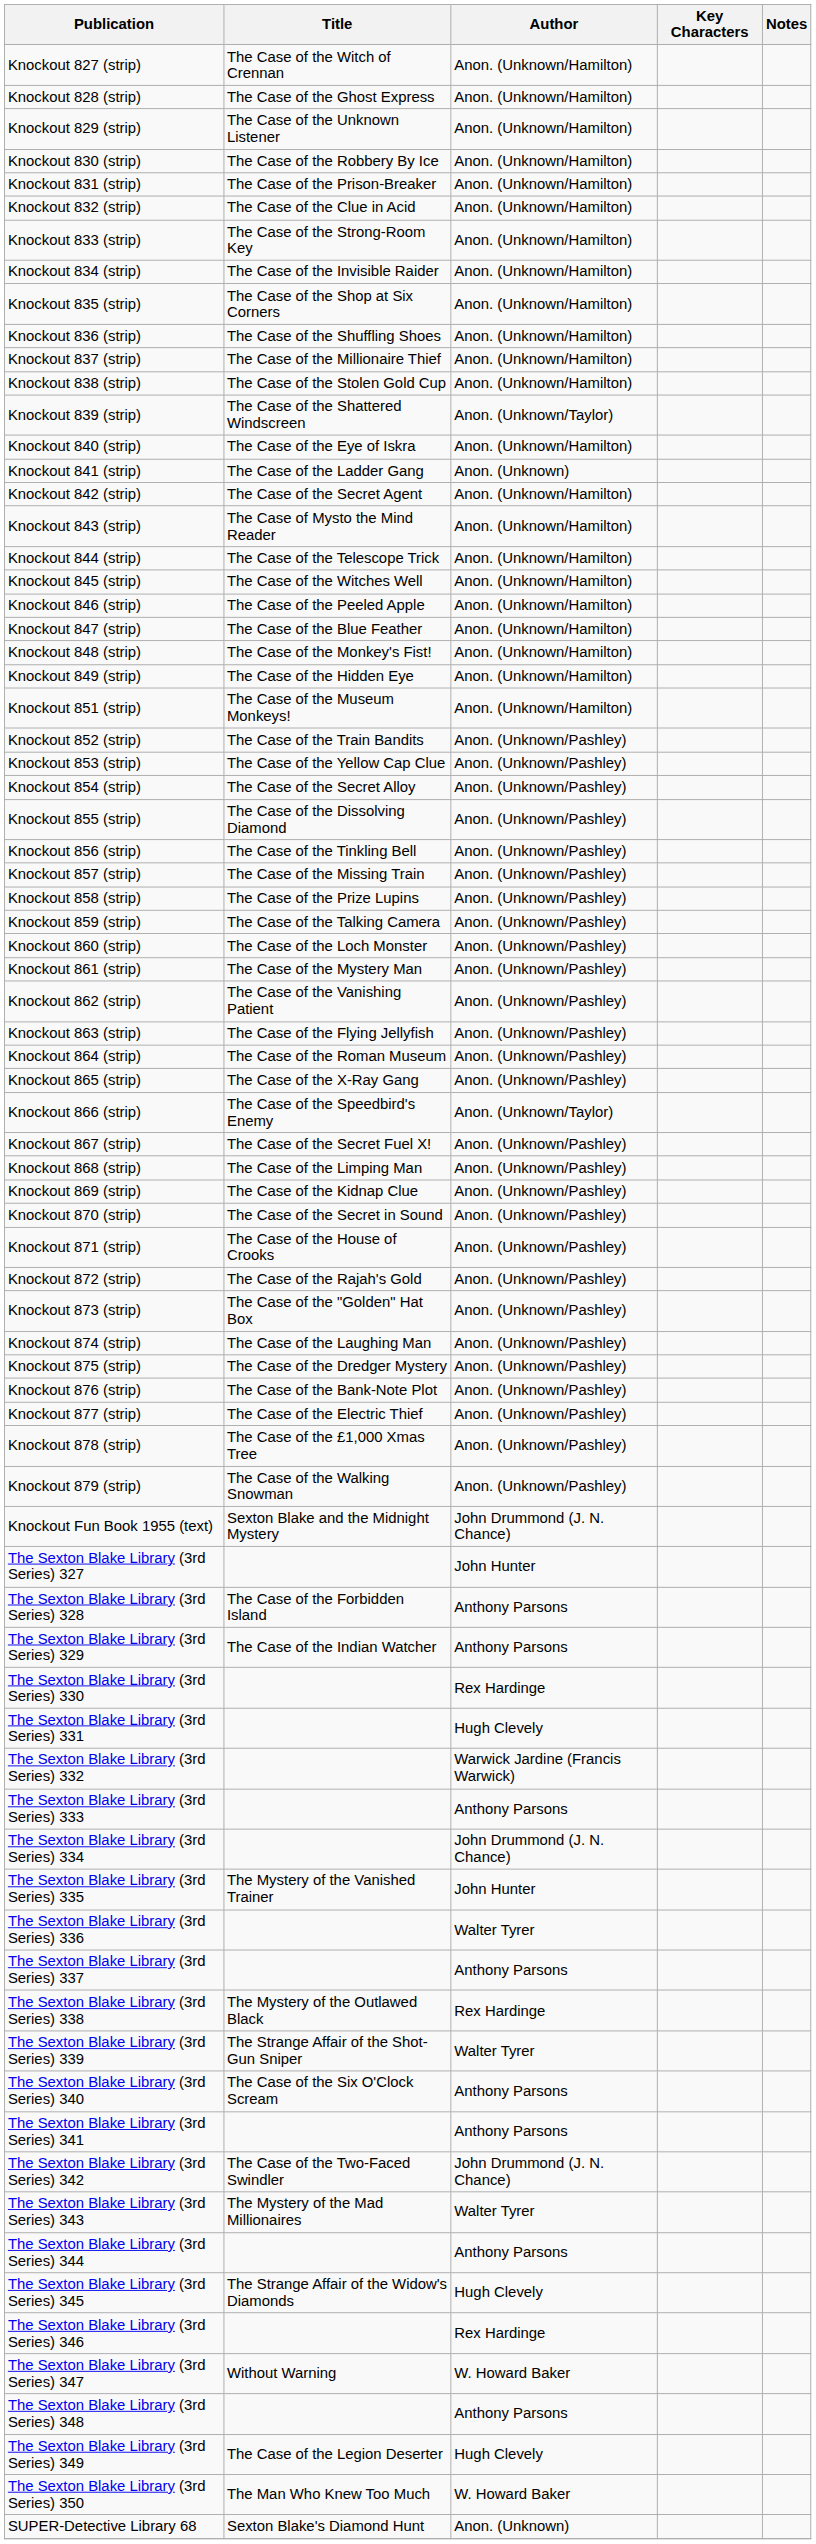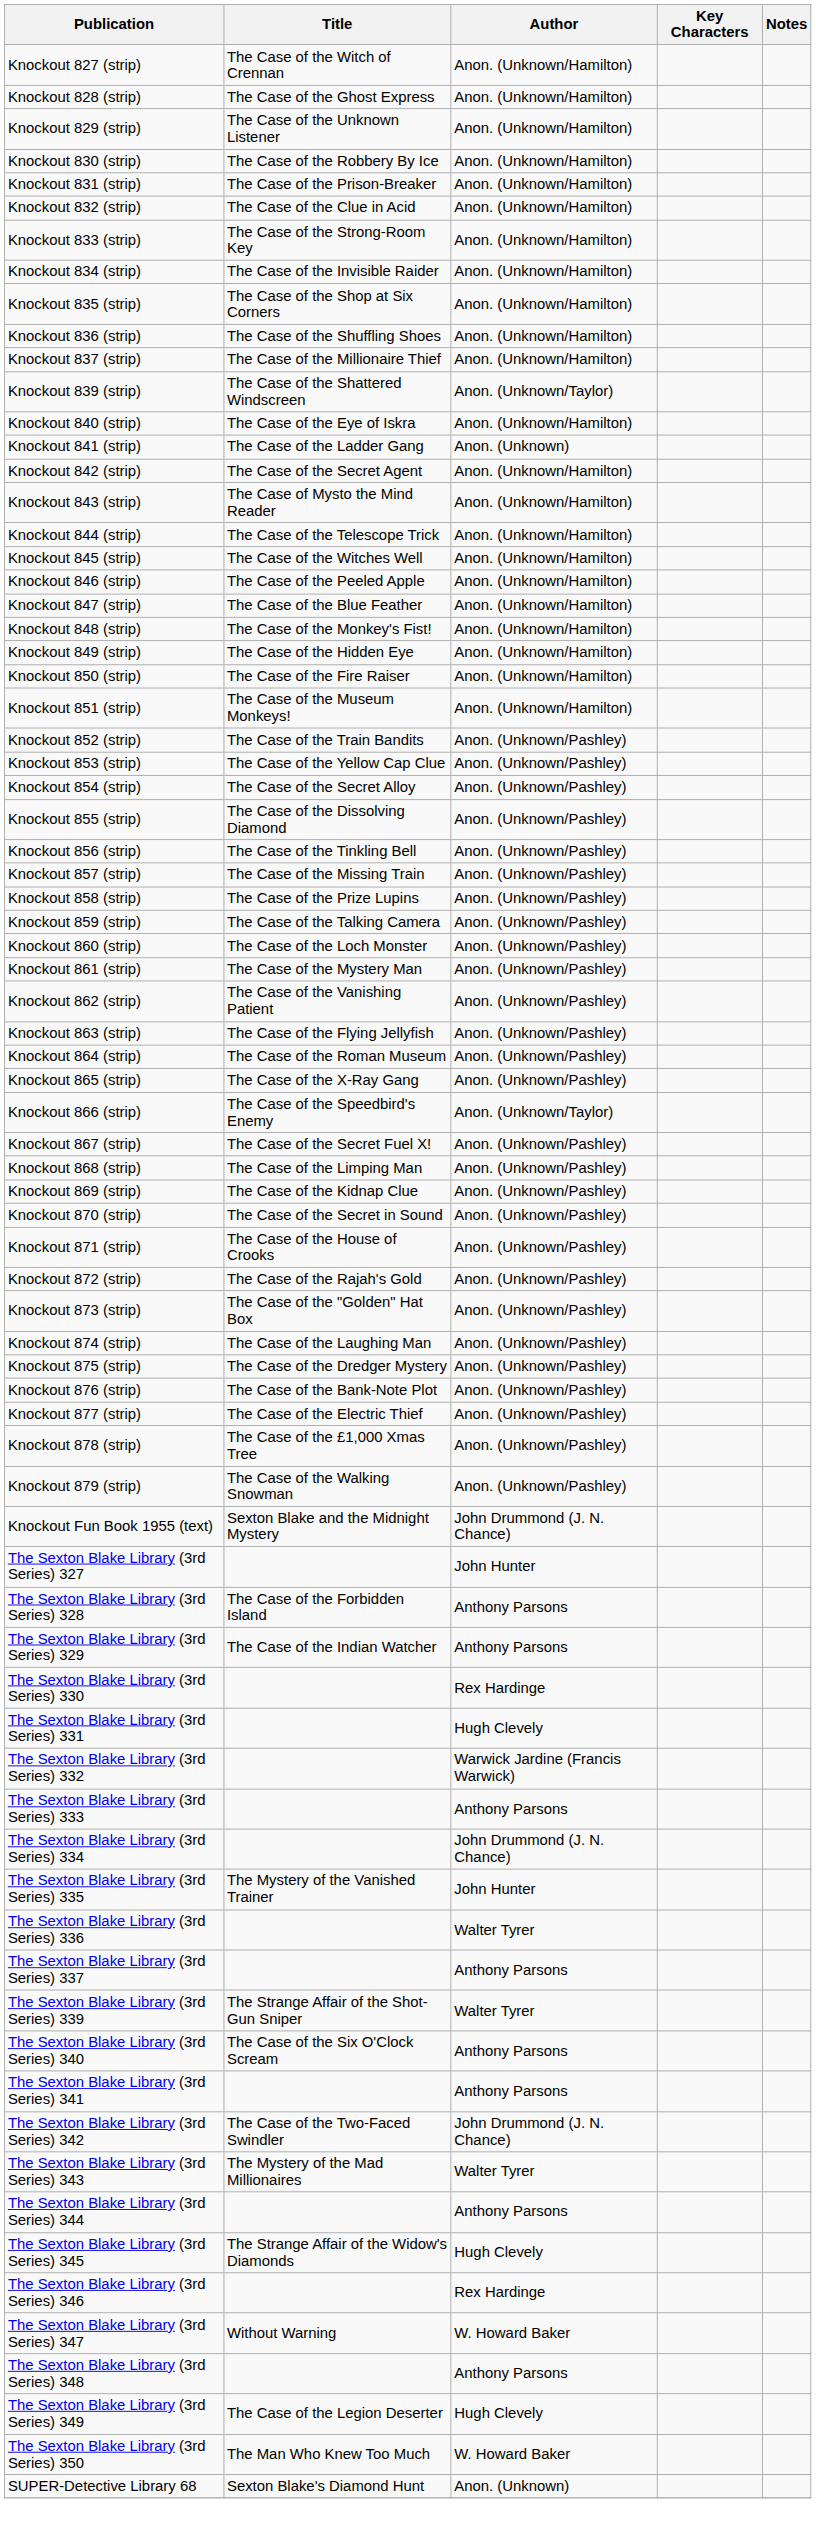 <table class="wikitable">
 <tr>
 <th>Publication</th>
 <th>Title</th>
 <th>Author</th>
 <th>Key Characters</th>
 <th>Notes</th>
 </tr>
 <tr>
 <td>Knockout 827 (strip)</td>
 <td>The Case of the Witch of Crennan</td>
 <td>Anon. (Unknown/Hamilton)</td>
 <td></td>
 <td></td>
 </tr>
 <tr>
 <td>Knockout 828 (strip)</td>
 <td>The Case of the Ghost Express</td>
 <td>Anon. (Unknown/Hamilton)</td>
 <td></td>
 <td></td>
 </tr>
 <tr>
 <td>Knockout 829 (strip)</td>
 <td>The Case of the Unknown Listener</td>
 <td>Anon. (Unknown/Hamilton)</td>
 <td></td>
 <td></td>
 </tr>
 <tr>
 <td>Knockout 830 (strip)</td>
 <td>The Case of the Robbery By Ice</td>
 <td>Anon. (Unknown/Hamilton)</td>
 <td></td>
 <td></td>
 </tr>
 <tr>
 <td>Knockout 831 (strip)</td>
 <td>The Case of the Prison-Breaker</td>
 <td>Anon. (Unknown/Hamilton)</td>
 <td></td>
 <td></td>
 </tr>
 <tr>
 <td>Knockout 832 (strip)</td>
 <td>The Case of the Clue in Acid</td>
 <td>Anon. (Unknown/Hamilton)</td>
 <td></td>
 <td></td>
 </tr>
 <tr>
 <td>Knockout 833 (strip)</td>
 <td>The Case of the Strong-Room Key</td>
 <td>Anon. (Unknown/Hamilton)</td>
 <td></td>
 <td></td>
 </tr>
 <tr>
 <td>Knockout 834 (strip)</td>
 <td>The Case of the Invisible Raider</td>
 <td>Anon. (Unknown/Hamilton)</td>
 <td></td>
 <td></td>
 </tr>
 <tr>
 <td>Knockout 835 (strip)</td>
 <td>The Case of the Shop at Six Corners</td>
 <td>Anon. (Unknown/Hamilton)</td>
 <td></td>
 <td></td>
 </tr>
 <tr>
 <td>Knockout 836 (strip)</td>
 <td>The Case of the Shuffling Shoes</td>
 <td>Anon. (Unknown/Hamilton)</td>
 <td></td>
 <td></td>
 </tr>
 <tr>
 <td>Knockout 837 (strip)</td>
 <td>The Case of the Millionaire Thief</td>
 <td>Anon. (Unknown/Hamilton)</td>
 <td></td>
 <td></td>
 </tr>
 <tr>
-<td>Knockout 838 (strip)</td>
-<td>The Case of the Stolen Gold Cup</td>
-<td>Anon. (Unknown/Hamilton)</td>
-<td></td>
-<td></td>
-</tr>
-<tr>
 <td>Knockout 839 (strip)</td>
 <td>The Case of the Shattered Windscreen</td>
 <td>Anon. (Unknown/Taylor)</td>
 <td></td>
 <td></td>
 </tr>
 <tr>
 <td>Knockout 840 (strip)</td>
 <td>The Case of the Eye of Iskra</td>
 <td>Anon. (Unknown/Hamilton)</td>
 <td></td>
 <td></td>
 </tr>
 <tr>
 <td>Knockout 841 (strip)</td>
 <td>The Case of the Ladder Gang</td>
 <td>Anon. (Unknown)</td>
 <td></td>
 <td></td>
 </tr>
 <tr>
 <td>Knockout 842 (strip)</td>
 <td>The Case of the Secret Agent</td>
 <td>Anon. (Unknown/Hamilton)</td>
 <td></td>
 <td></td>
 </tr>
 <tr>
 <td>Knockout 843 (strip)</td>
 <td>The Case of Mysto the Mind Reader</td>
 <td>Anon. (Unknown/Hamilton)</td>
 <td></td>
 <td></td>
 </tr>
 <tr>
 <td>Knockout 844 (strip)</td>
 <td>The Case of the Telescope Trick</td>
 <td>Anon. (Unknown/Hamilton)</td>
 <td></td>
 <td></td>
 </tr>
 <tr>
 <td>Knockout 845 (strip)</td>
 <td>The Case of the Witches Well</td>
 <td>Anon. (Unknown/Hamilton)</td>
 <td></td>
 <td></td>
 </tr>
 <tr>
 <td>Knockout 846 (strip)</td>
 <td>The Case of the Peeled Apple</td>
 <td>Anon. (Unknown/Hamilton)</td>
 <td></td>
 <td></td>
 </tr>
 <tr>
 <td>Knockout 847 (strip)</td>
 <td>The Case of the Blue Feather</td>
 <td>Anon. (Unknown/Hamilton)</td>
 <td></td>
 <td></td>
 </tr>
 <tr>
 <td>Knockout 848 (strip)</td>
 <td>The Case of the Monkey's Fist!</td>
 <td>Anon. (Unknown/Hamilton)</td>
 <td></td>
 <td></td>
 </tr>
 <tr>
 <td>Knockout 849 (strip)</td>
 <td>The Case of the Hidden Eye</td>
+<td>Anon. (Unknown/Hamilton)</td>
+<td></td>
+<td></td>
+</tr>
+<tr>
+<td>Knockout 850 (strip)</td>
+<td>The Case of the Fire Raiser</td>
 <td>Anon. (Unknown/Hamilton)</td>
 <td></td>
 <td></td>
 </tr>
 <tr>
 <td>Knockout 851 (strip)</td>
 <td>The Case of the Museum Monkeys!</td>
 <td>Anon. (Unknown/Hamilton)</td>
 <td></td>
 <td></td>
 </tr>
 <tr>
 <td>Knockout 852 (strip)</td>
 <td>The Case of the Train Bandits</td>
 <td>Anon. (Unknown/Pashley)</td>
 <td></td>
 <td></td>
 </tr>
 <tr>
 <td>Knockout 853 (strip)</td>
 <td>The Case of the Yellow Cap Clue</td>
 <td>Anon. (Unknown/Pashley)</td>
 <td></td>
 <td></td>
 </tr>
 <tr>
 <td>Knockout 854 (strip)</td>
 <td>The Case of the Secret Alloy</td>
 <td>Anon. (Unknown/Pashley)</td>
 <td></td>
 <td></td>
 </tr>
 <tr>
 <td>Knockout 855 (strip)</td>
 <td>The Case of the Dissolving Diamond</td>
 <td>Anon. (Unknown/Pashley)</td>
 <td></td>
 <td></td>
 </tr>
 <tr>
 <td>Knockout 856 (strip)</td>
 <td>The Case of the Tinkling Bell</td>
 <td>Anon. (Unknown/Pashley)</td>
 <td></td>
 <td></td>
 </tr>
 <tr>
 <td>Knockout 857 (strip)</td>
 <td>The Case of the Missing Train</td>
 <td>Anon. (Unknown/Pashley)</td>
 <td></td>
 <td></td>
 </tr>
 <tr>
 <td>Knockout 858 (strip)</td>
 <td>The Case of the Prize Lupins</td>
 <td>Anon. (Unknown/Pashley)</td>
 <td></td>
 <td></td>
 </tr>
 <tr>
 <td>Knockout 859 (strip)</td>
 <td>The Case of the Talking Camera</td>
 <td>Anon. (Unknown/Pashley)</td>
 <td></td>
 <td></td>
 </tr>
 <tr>
 <td>Knockout 860 (strip)</td>
 <td>The Case of the Loch Monster</td>
 <td>Anon. (Unknown/Pashley)</td>
 <td></td>
 <td></td>
 </tr>
 <tr>
 <td>Knockout 861 (strip)</td>
 <td>The Case of the Mystery Man</td>
 <td>Anon. (Unknown/Pashley)</td>
 <td></td>
 <td></td>
 </tr>
 <tr>
 <td>Knockout 862 (strip)</td>
 <td>The Case of the Vanishing Patient</td>
 <td>Anon. (Unknown/Pashley)</td>
 <td></td>
 <td></td>
 </tr>
 <tr>
 <td>Knockout 863 (strip)</td>
 <td>The Case of the Flying Jellyfish</td>
 <td>Anon. (Unknown/Pashley)</td>
 <td></td>
 <td></td>
 </tr>
 <tr>
 <td>Knockout 864 (strip)</td>
 <td>The Case of the Roman Museum</td>
 <td>Anon. (Unknown/Pashley)</td>
 <td></td>
 <td></td>
 </tr>
 <tr>
 <td>Knockout 865 (strip)</td>
 <td>The Case of the X-Ray Gang</td>
 <td>Anon. (Unknown/Pashley)</td>
 <td></td>
 <td></td>
 </tr>
 <tr>
 <td>Knockout 866 (strip)</td>
 <td>The Case of the Speedbird's Enemy</td>
 <td>Anon. (Unknown/Taylor)</td>
 <td></td>
 <td></td>
 </tr>
 <tr>
 <td>Knockout 867 (strip)</td>
 <td>The Case of the Secret Fuel X!</td>
 <td>Anon. (Unknown/Pashley)</td>
 <td></td>
 <td></td>
 </tr>
 <tr>
 <td>Knockout 868 (strip)</td>
 <td>The Case of the Limping Man</td>
 <td>Anon. (Unknown/Pashley)</td>
 <td></td>
 <td></td>
 </tr>
 <tr>
 <td>Knockout 869 (strip)</td>
 <td>The Case of the Kidnap Clue</td>
 <td>Anon. (Unknown/Pashley)</td>
 <td></td>
 <td></td>
 </tr>
 <tr>
 <td>Knockout 870 (strip)</td>
 <td>The Case of the Secret in Sound</td>
 <td>Anon. (Unknown/Pashley)</td>
 <td></td>
 <td></td>
 </tr>
 <tr>
 <td>Knockout 871 (strip)</td>
 <td>The Case of the House of Crooks</td>
 <td>Anon. (Unknown/Pashley)</td>
 <td></td>
 <td></td>
 </tr>
 <tr>
 <td>Knockout 872 (strip)</td>
 <td>The Case of the Rajah's Gold</td>
 <td>Anon. (Unknown/Pashley)</td>
 <td></td>
 <td></td>
 </tr>
 <tr>
 <td>Knockout 873 (strip)</td>
 <td>The Case of the "Golden" Hat Box</td>
 <td>Anon. (Unknown/Pashley)</td>
 <td></td>
 <td></td>
 </tr>
 <tr>
 <td>Knockout 874 (strip)</td>
 <td>The Case of the Laughing Man</td>
 <td>Anon. (Unknown/Pashley)</td>
 <td></td>
 <td></td>
 </tr>
 <tr>
 <td>Knockout 875 (strip)</td>
 <td>The Case of the Dredger Mystery</td>
 <td>Anon. (Unknown/Pashley)</td>
 <td></td>
 <td></td>
 </tr>
 <tr>
 <td>Knockout 876 (strip)</td>
 <td>The Case of the Bank-Note Plot</td>
 <td>Anon. (Unknown/Pashley)</td>
 <td></td>
 <td></td>
 </tr>
 <tr>
 <td>Knockout 877 (strip)</td>
 <td>The Case of the Electric Thief</td>
 <td>Anon. (Unknown/Pashley)</td>
 <td></td>
 <td></td>
 </tr>
 <tr>
 <td>Knockout 878 (strip)</td>
 <td>The Case of the £1,000 Xmas Tree</td>
 <td>Anon. (Unknown/Pashley)</td>
 <td></td>
 <td></td>
 </tr>
 <tr>
 <td>Knockout 879 (strip)</td>
 <td>The Case of the Walking Snowman</td>
 <td>Anon. (Unknown/Pashley)</td>
 <td></td>
 <td></td>
 </tr>
 <tr>
 <td>Knockout Fun Book 1955 (text)</td>
 <td>Sexton Blake and the Midnight Mystery</td>
 <td>John Drummond (J. N. Chance)</td>
 <td></td>
 <td></td>
 </tr>
 <tr>
 <td><a href='#'>The Sexton Blake Library</a> (3rd Series) 327</td>
 <td></td>
 <td>John Hunter</td>
 <td></td>
 <td></td>
 </tr>
 <tr>
 <td><a href='#'>The Sexton Blake Library</a> (3rd Series) 328</td>
 <td>The Case of the Forbidden Island</td>
 <td>Anthony Parsons</td>
 <td></td>
 <td></td>
 </tr>
 <tr>
 <td><a href='#'>The Sexton Blake Library</a> (3rd Series) 329</td>
 <td>The Case of the Indian Watcher</td>
 <td>Anthony Parsons</td>
 <td></td>
 <td></td>
 </tr>
 <tr>
 <td><a href='#'>The Sexton Blake Library</a> (3rd Series) 330</td>
 <td></td>
 <td>Rex Hardinge</td>
 <td></td>
 <td></td>
 </tr>
 <tr>
 <td><a href='#'>The Sexton Blake Library</a> (3rd Series) 331</td>
 <td></td>
 <td>Hugh Clevely</td>
 <td></td>
 <td></td>
 </tr>
 <tr>
 <td><a href='#'>The Sexton Blake Library</a> (3rd Series) 332</td>
 <td></td>
 <td>Warwick Jardine (Francis Warwick)</td>
 <td></td>
 <td></td>
 </tr>
 <tr>
 <td><a href='#'>The Sexton Blake Library</a> (3rd Series) 333</td>
 <td></td>
 <td>Anthony Parsons</td>
 <td></td>
 <td></td>
 </tr>
 <tr>
 <td><a href='#'>The Sexton Blake Library</a> (3rd Series) 334</td>
 <td></td>
 <td>John Drummond (J. N. Chance)</td>
 <td></td>
 <td></td>
 </tr>
 <tr>
 <td><a href='#'>The Sexton Blake Library</a> (3rd Series) 335</td>
 <td>The Mystery of the Vanished Trainer</td>
 <td>John Hunter</td>
 <td></td>
 <td></td>
 </tr>
 <tr>
 <td><a href='#'>The Sexton Blake Library</a> (3rd Series) 336</td>
 <td></td>
 <td>Walter Tyrer</td>
 <td></td>
 <td></td>
 </tr>
 <tr>
 <td><a href='#'>The Sexton Blake Library</a> (3rd Series) 337</td>
 <td></td>
 <td>Anthony Parsons</td>
 <td></td>
 <td></td>
 </tr>
 <tr>
-<td><a href='#'>The Sexton Blake Library</a> (3rd Series) 338</td>
-<td>The Mystery of the Outlawed Black</td>
-<td>Rex Hardinge</td>
-<td></td>
-<td></td>
-</tr>
-<tr>
 <td><a href='#'>The Sexton Blake Library</a> (3rd Series) 339</td>
 <td>The Strange Affair of the Shot-Gun Sniper</td>
 <td>Walter Tyrer</td>
 <td></td>
 <td></td>
 </tr>
 <tr>
 <td><a href='#'>The Sexton Blake Library</a> (3rd Series) 340</td>
 <td>The Case of the Six O'Clock Scream</td>
 <td>Anthony Parsons</td>
 <td></td>
 <td></td>
 </tr>
 <tr>
 <td><a href='#'>The Sexton Blake Library</a> (3rd Series) 341</td>
 <td></td>
 <td>Anthony Parsons</td>
 <td></td>
 <td></td>
 </tr>
 <tr>
 <td><a href='#'>The Sexton Blake Library</a> (3rd Series) 342</td>
 <td>The Case of the Two-Faced Swindler</td>
 <td>John Drummond (J. N. Chance)</td>
 <td></td>
 <td></td>
 </tr>
 <tr>
 <td><a href='#'>The Sexton Blake Library</a> (3rd Series) 343</td>
 <td>The Mystery of the Mad Millionaires</td>
 <td>Walter Tyrer</td>
 <td></td>
 <td></td>
 </tr>
 <tr>
 <td><a href='#'>The Sexton Blake Library</a> (3rd Series) 344</td>
 <td></td>
 <td>Anthony Parsons</td>
 <td></td>
 <td></td>
 </tr>
 <tr>
 <td><a href='#'>The Sexton Blake Library</a> (3rd Series) 345</td>
 <td>The Strange Affair of the Widow's Diamonds</td>
 <td>Hugh Clevely</td>
 <td></td>
 <td></td>
 </tr>
 <tr>
 <td><a href='#'>The Sexton Blake Library</a> (3rd Series) 346</td>
 <td></td>
 <td>Rex Hardinge</td>
 <td></td>
 <td></td>
 </tr>
 <tr>
 <td><a href='#'>The Sexton Blake Library</a> (3rd Series) 347</td>
 <td>Without Warning</td>
 <td>W. Howard Baker</td>
 <td></td>
 <td></td>
 </tr>
 <tr>
 <td><a href='#'>The Sexton Blake Library</a> (3rd Series) 348</td>
 <td></td>
 <td>Anthony Parsons</td>
 <td></td>
 <td></td>
 </tr>
 <tr>
 <td><a href='#'>The Sexton Blake Library</a> (3rd Series) 349</td>
 <td>The Case of the Legion Deserter</td>
 <td>Hugh Clevely</td>
 <td></td>
 <td></td>
 </tr>
 <tr>
 <td><a href='#'>The Sexton Blake Library</a> (3rd Series) 350</td>
 <td>The Man Who Knew Too Much</td>
 <td>W. Howard Baker</td>
 <td></td>
 <td></td>
 </tr>
 <tr>
 <td>SUPER-Detective Library 68</td>
 <td>Sexton Blake's Diamond Hunt</td>
 <td>Anon. (Unknown)</td>
 <td></td>
 <td></td>
 </tr>
 <tr>
 </tr>
 </table>
